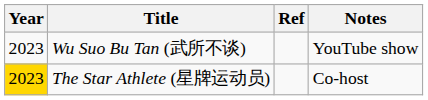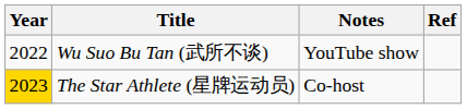 <table class="wikitable sortable">
 <tr>
 <th>Year</th>
 <th>Title</th>
+<th class="unsortable">Notes</th>
 <th class="unsortable">Ref</th>
-<th class="unsortable">Notes</th>
 </tr>
 <tr>
-<td>2023</td>
+<td>2022</td>
 <td><em>Wu Suo Bu Tan</em> (武所不谈)</td>
+<td>YouTube show</td>
 <td></td>
-<td>YouTube show</td>
 </tr>
 <tr>
 <td style="background: gold;">2023</td>
 <td><em>The Star Athlete</em> (星牌运动员)</td>
+<td>Co-host</td>
 <td></td>
-<td>Co-host</td>
 </tr>
 </table>
